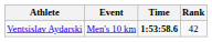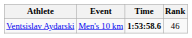 <table class="wikitable" style="font-size:90%;">
 <tr>
 <th>Athlete</th>
 <th>Event</th>
 <th>Time</th>
 <th>Rank</th>
 </tr>
 <tr align=center>
 <td align=left><a href='#'>Ventsislav Aydarski</a></td>
 <td align=left><a href='#'>Men's 10 km</a></td>
 <td><strong>1:53:58.6</strong></td>
-<td>42</td>
+<td>46</td>
 </tr>
 </table>
